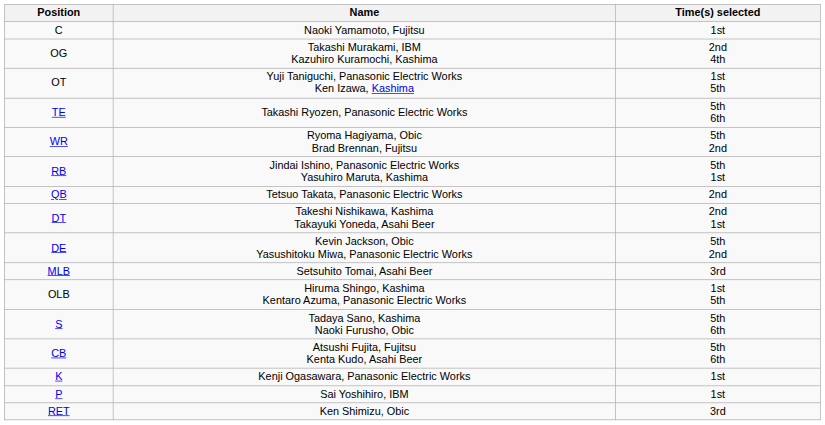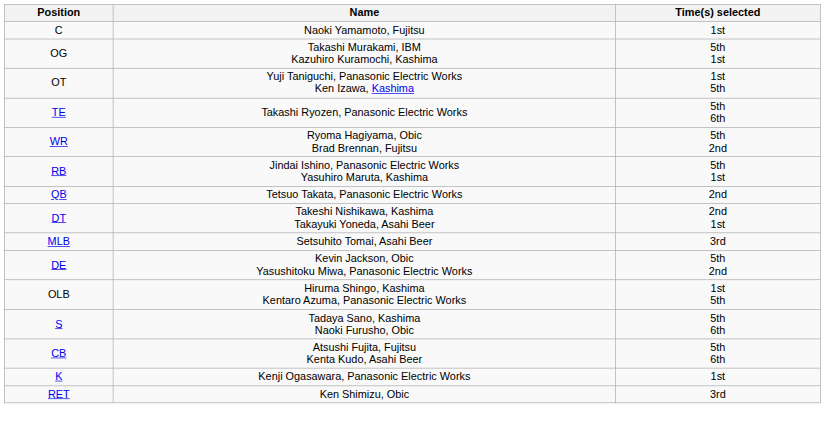 <table class="wikitable" style="text-align:Center;width:95%;">
 <tr>
 <th>Position</th>
 <th>Name</th>
 <th>Time(s) selected</th>
 </tr>
 <tr>
 <td>C</td>
 <td>Naoki Yamamoto, Fujitsu</td>
 <td>1st</td>
 </tr>
 <tr>
 <td>OG</td>
 <td>Takashi Murakami, IBM<br>Kazuhiro Kuramochi, Kashima</td>
-<td>2nd<br>4th</td>
+<td>5th<br>1st</td>
 </tr>
 <tr>
 <td>OT</td>
 <td>Yuji Taniguchi, Panasonic Electric Works<br>Ken Izawa, <a href='#'>Kashima</a></td>
 <td>1st<br>5th</td>
 </tr>
 <tr>
 <td><a href='#'>TE</a></td>
 <td>Takashi Ryozen, Panasonic Electric Works</td>
 <td>5th<br>6th</td>
 </tr>
 <tr>
 <td><a href='#'>WR</a></td>
 <td>Ryoma Hagiyama, Obic<br>Brad Brennan, Fujitsu</td>
 <td>5th<br>2nd</td>
 </tr>
 <tr>
 <td><a href='#'>RB</a></td>
 <td>Jindai Ishino, Panasonic Electric Works<br>Yasuhiro Maruta, Kashima</td>
 <td>5th<br>1st</td>
 </tr>
 <tr>
 <td><a href='#'>QB</a></td>
 <td>Tetsuo Takata, Panasonic Electric Works</td>
 <td>2nd</td>
 </tr>
 <tr>
 <td><a href='#'>DT</a></td>
 <td>Takeshi Nishikawa, Kashima<br>Takayuki Yoneda, Asahi Beer</td>
 <td>2nd<br>1st</td>
 </tr>
 <tr>
+<td><a href='#'>MLB</a></td>
+<td>Setsuhito Tomai, Asahi Beer</td>
+<td>3rd</td>
+</tr>
+<tr>
 <td><a href='#'>DE</a></td>
 <td>Kevin Jackson, Obic<br>Yasushitoku Miwa, Panasonic Electric Works</td>
 <td>5th<br>2nd</td>
-</tr>
-<tr>
-<td><a href='#'>MLB</a></td>
-<td>Setsuhito Tomai, Asahi Beer</td>
-<td>3rd</td>
 </tr>
 <tr>
 <td>OLB</td>
 <td>Hiruma Shingo, Kashima<br>Kentaro Azuma, Panasonic Electric Works</td>
 <td>1st<br>5th</td>
 </tr>
 <tr>
 <td><a href='#'>S</a></td>
 <td>Tadaya Sano, Kashima<br>Naoki Furusho, Obic</td>
 <td>5th<br>6th</td>
 </tr>
 <tr>
 <td><a href='#'>CB</a></td>
 <td>Atsushi Fujita, Fujitsu<br>Kenta Kudo, Asahi Beer</td>
 <td>5th<br>6th</td>
 </tr>
 <tr>
 <td><a href='#'>K</a></td>
 <td>Kenji Ogasawara, Panasonic Electric Works</td>
 <td>1st</td>
 </tr>
 <tr>
-<td><a href='#'>P</a></td>
-<td>Sai Yoshihiro, IBM</td>
-<td>1st</td>
-</tr>
-<tr>
 <td><a href='#'>RET</a></td>
 <td>Ken Shimizu, Obic</td>
 <td>3rd</td>
 </tr>
 </table>
